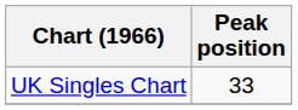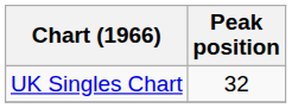 <table class="wikitable">
 <tr>
 <th>Chart (1966)</th>
 <th>Peak<br>position</th>
 </tr>
 <tr>
 <td align="left"><a href='#'>UK Singles Chart</a></td>
-<td align="center">33</td>
+<td align="center">32</td>
 </tr>
 <tr>
 </tr>
 </table>
